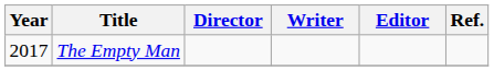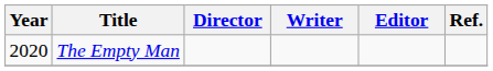 <table class="wikitable">
 <tr>
 <th>Year</th>
 <th>Title</th>
 <th width="65"><a href='#'>Director</a></th>
 <th width="65"><a href='#'>Writer</a></th>
 <th width="65"><a href='#'>Editor</a></th>
 <th>Ref.</th>
 </tr>
 <tr>
-<td>2017</td>
+<td>2020</td>
 <td><em><a href='#'>The Empty Man</a></em></td>
 <td></td>
 <td></td>
 <td></td>
 <td></td>
 </tr>
 <tr>
 </tr>
 </table>
